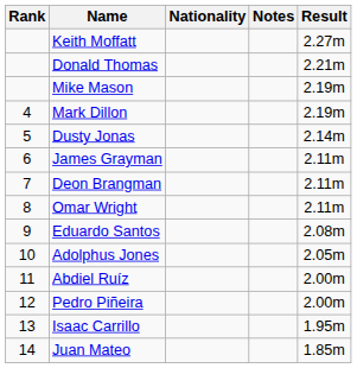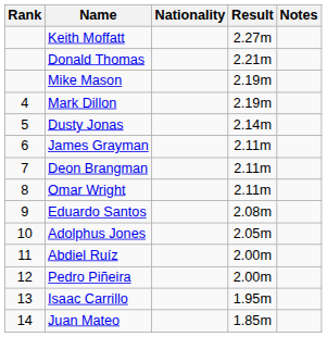 <table class="wikitable sortable" style="text-align:center">
 <tr>
 <th>Rank</th>
 <th>Name</th>
 <th>Nationality</th>
+<th>Result</th>
 <th>Notes</th>
-<th>Result</th>
 </tr>
 <tr>
 <td align=center></td>
 <td align=left><a href='#'>Keith Moffatt</a></td>
 <td align=left></td>
+<td>2.27m</td>
 <td></td>
-<td>2.27m</td>
 </tr>
 <tr>
 <td align=center></td>
 <td align=left><a href='#'>Donald Thomas</a></td>
 <td align=left></td>
+<td>2.21m</td>
 <td></td>
-<td>2.21m</td>
 </tr>
 <tr>
 <td align=center></td>
 <td align=left><a href='#'>Mike Mason</a></td>
 <td align=left></td>
+<td>2.19m</td>
 <td></td>
-<td>2.19m</td>
 </tr>
 <tr>
 <td align=center>4</td>
 <td align=left><a href='#'>Mark Dillon</a></td>
 <td align=left></td>
+<td>2.19m</td>
 <td></td>
-<td>2.19m</td>
 </tr>
 <tr>
 <td align=center>5</td>
 <td align=left><a href='#'>Dusty Jonas</a></td>
 <td align=left></td>
+<td>2.14m</td>
 <td></td>
-<td>2.14m</td>
 </tr>
 <tr>
 <td align=center>6</td>
 <td align=left><a href='#'>James Grayman</a></td>
 <td align=left></td>
+<td>2.11m</td>
 <td></td>
-<td>2.11m</td>
 </tr>
 <tr>
 <td align=center>7</td>
 <td align=left><a href='#'>Deon Brangman</a></td>
 <td align=left></td>
+<td>2.11m</td>
 <td></td>
-<td>2.11m</td>
 </tr>
 <tr>
 <td align=center>8</td>
 <td align=left><a href='#'>Omar Wright</a></td>
 <td align=left></td>
+<td>2.11m</td>
 <td></td>
-<td>2.11m</td>
 </tr>
 <tr>
 <td align=center>9</td>
 <td align=left><a href='#'>Eduardo Santos</a></td>
 <td align=left></td>
+<td>2.08m</td>
 <td></td>
-<td>2.08m</td>
 </tr>
 <tr>
 <td align=center>10</td>
 <td align=left><a href='#'>Adolphus Jones</a></td>
 <td align=left></td>
+<td>2.05m</td>
 <td></td>
-<td>2.05m</td>
 </tr>
 <tr>
 <td align=center>11</td>
 <td align=left><a href='#'>Abdiel Ruíz</a></td>
 <td align=left></td>
+<td>2.00m</td>
 <td></td>
-<td>2.00m</td>
 </tr>
 <tr>
 <td align=center>12</td>
 <td align=left><a href='#'>Pedro Piñeira</a></td>
 <td align=left></td>
+<td>2.00m</td>
 <td></td>
-<td>2.00m</td>
 </tr>
 <tr>
 <td align=center>13</td>
 <td align=left><a href='#'>Isaac Carrillo</a></td>
 <td align=left></td>
+<td>1.95m</td>
 <td></td>
-<td>1.95m</td>
 </tr>
 <tr>
 <td align=center>14</td>
 <td align=left><a href='#'>Juan Mateo</a></td>
 <td align=left></td>
+<td>1.85m</td>
 <td></td>
-<td>1.85m</td>
 </tr>
 </table>
